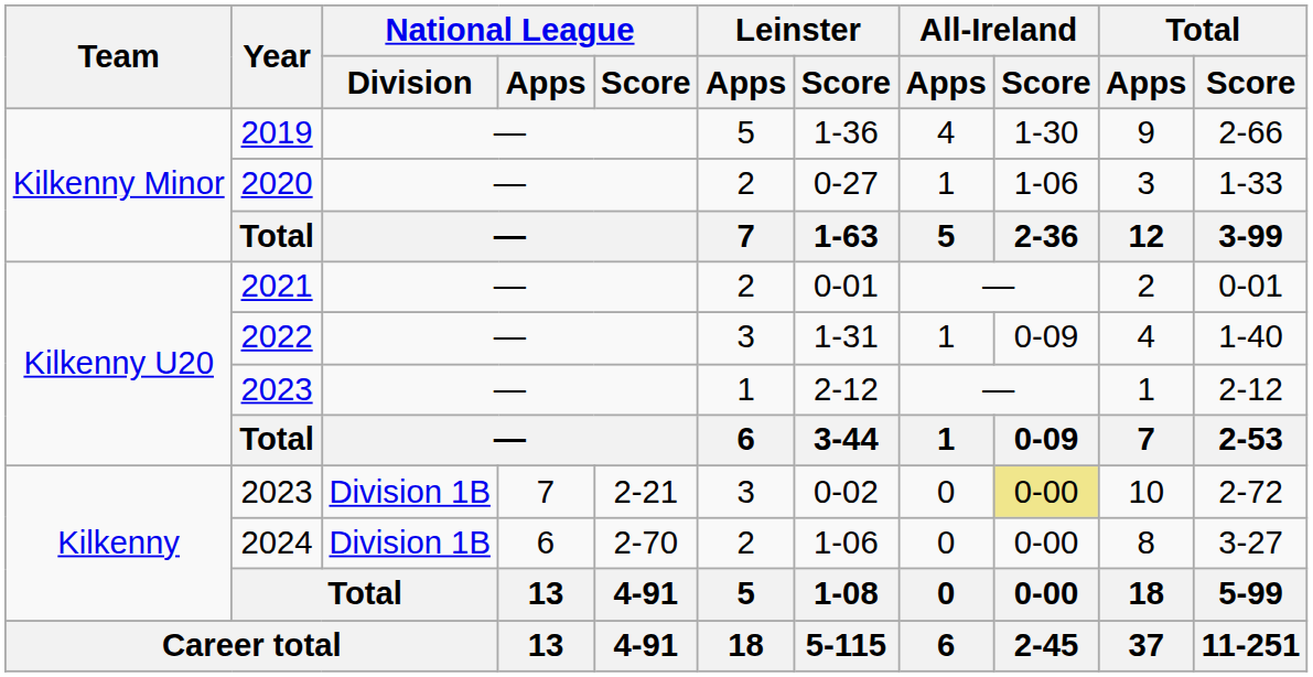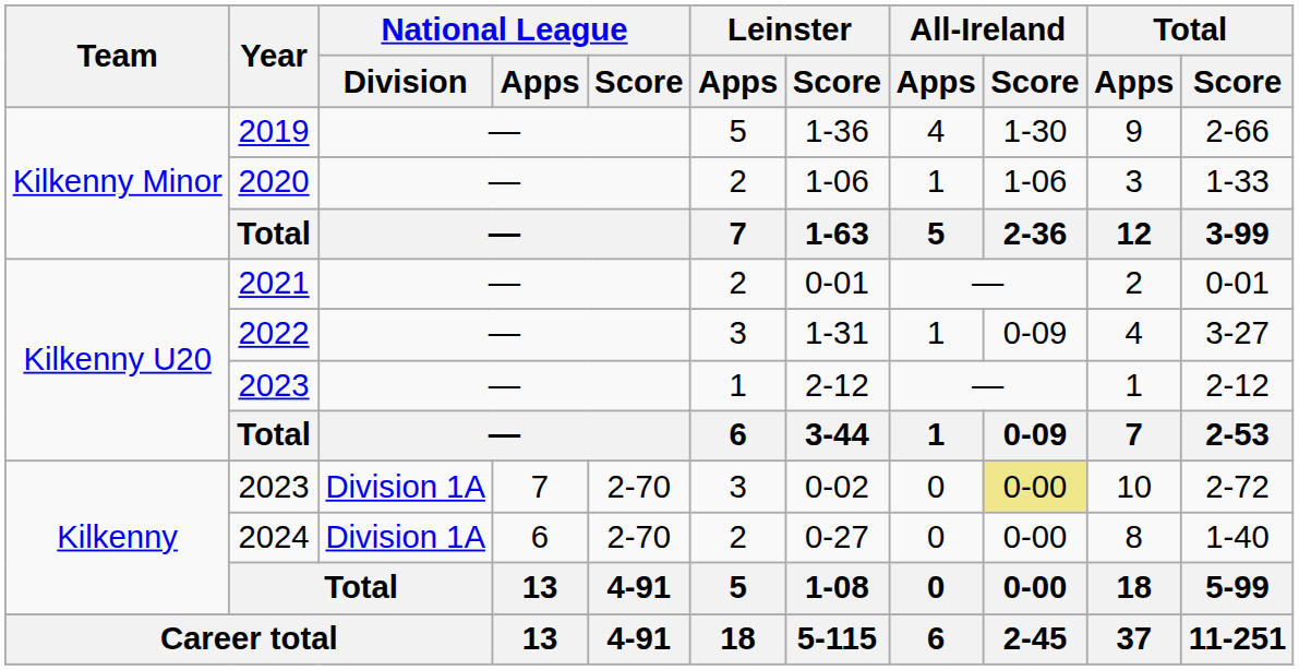 <table class="wikitable" style="text-align:center">
 <tr>
 <th rowspan="2">Team</th>
 <th rowspan="2">Year</th>
 <th colspan="3"><a href='#'>National League</a></th>
 <th colspan="2">Leinster</th>
 <th colspan="2">All-Ireland</th>
 <th colspan="2">Total</th>
 </tr>
 <tr>
 <th>Division</th>
 <th>Apps</th>
 <th>Score</th>
 <th>Apps</th>
 <th>Score</th>
 <th>Apps</th>
 <th>Score</th>
 <th>Apps</th>
 <th>Score</th>
 </tr>
 <tr>
 <td rowspan="3"><a href='#'>Kilkenny Minor</a></td>
 <td><a href='#'>2019</a></td>
 <td colspan=3>—</td>
 <td>5</td>
 <td>1-36</td>
 <td>4</td>
 <td>1-30</td>
 <td>9</td>
 <td>2-66</td>
 </tr>
 <tr>
 <td><a href='#'>2020</a></td>
 <td colspan=3>—</td>
 <td>2</td>
-<td>0-27</td>
+<td>1-06</td>
 <td>1</td>
 <td>1-06</td>
 <td>3</td>
 <td>1-33</td>
 </tr>
 <tr>
 <th>Total</th>
 <th colspan=3>—</th>
 <th>7</th>
 <th>1-63</th>
 <th>5</th>
 <th>2-36</th>
 <th>12</th>
 <th>3-99</th>
 </tr>
 <tr>
 <td rowspan="4"><a href='#'>Kilkenny U20</a></td>
 <td><a href='#'>2021</a></td>
 <td colspan=3>—</td>
 <td>2</td>
 <td>0-01</td>
 <td colspan=2>—</td>
 <td>2</td>
 <td>0-01</td>
 </tr>
 <tr>
 <td><a href='#'>2022</a></td>
 <td colspan=3>—</td>
 <td>3</td>
 <td>1-31</td>
 <td>1</td>
 <td>0-09</td>
 <td>4</td>
-<td>1-40</td>
+<td>3-27</td>
 </tr>
 <tr>
 <td><a href='#'>2023</a></td>
 <td colspan=3>—</td>
 <td>1</td>
 <td>2-12</td>
 <td colspan=2>—</td>
 <td>1</td>
 <td>2-12</td>
 </tr>
 <tr>
 <th>Total</th>
 <th colspan=3>—</th>
 <th>6</th>
 <th>3-44</th>
 <th>1</th>
 <th>0-09</th>
 <th>7</th>
 <th>2-53</th>
 </tr>
 <tr>
 <td rowspan="3"><a href='#'>Kilkenny</a></td>
 <td>2023</td>
-<td rowspan="1"><a href='#'>Division 1B</a></td>
+<td rowspan="1"><a href='#'>Division 1A</a></td>
 <td>7</td>
-<td>2-21</td>
+<td>2-70</td>
 <td>3</td>
 <td>0-02</td>
 <td>0</td>
 <td style="background: khaki;">0-00</td>
 <td>10</td>
 <td>2-72</td>
 </tr>
 <tr>
 <td>2024</td>
-<td rowspan="1"><a href='#'>Division 1B</a></td>
+<td rowspan="1"><a href='#'>Division 1A</a></td>
 <td>6</td>
 <td>2-70</td>
 <td>2</td>
-<td>1-06</td>
+<td>0-27</td>
 <td>0</td>
 <td>0-00</td>
 <td>8</td>
-<td>3-27</td>
+<td>1-40</td>
 </tr>
 <tr>
 <th colspan="2">Total</th>
 <th>13</th>
 <th>4-91</th>
 <th>5</th>
 <th>1-08</th>
 <th>0</th>
 <th>0-00</th>
 <th>18</th>
 <th>5-99</th>
 </tr>
 <tr>
 <th colspan="3">Career total</th>
 <th>13</th>
 <th>4-91</th>
 <th>18</th>
 <th>5-115</th>
 <th>6</th>
 <th>2-45</th>
 <th>37</th>
 <th>11-251</th>
 </tr>
 </table>
